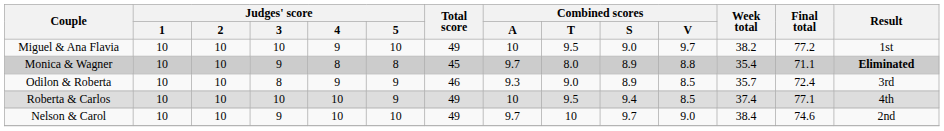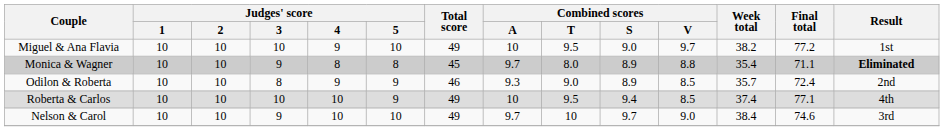 <table class="wikitable" style="font-size:100%; line-height:16px; text-align:center" width="100%">
 <tr>
 <th rowspan=2 width="11.00%">Couple</th>
 <th colspan=5 width="25.00%">Judges' score</th>
 <th rowspan=2 width="05.00%">Total<br>score</th>
 <th colspan=4 width="20.00%">Combined scores</th>
 <th rowspan=2 width="05.00%">Week<br>total</th>
 <th rowspan=2 width="05.00%">Final<br>total</th>
 <th rowspan=2 width="09.00%">Result</th>
 </tr>
 <tr>
 <th width="05.00%">1</th>
 <th width="05.00%">2</th>
 <th width="05.00%">3</th>
 <th width="05.00%">4</th>
 <th width="05.00%">5</th>
 <th width="05.00%">A</th>
 <th width="05.00%">T</th>
 <th width="05.00%">S</th>
 <th width="05.00%">V</th>
 </tr>
 <tr>
 <td>Miguel & Ana Flavia</td>
 <td>10</td>
 <td>10</td>
 <td>10</td>
 <td>9</td>
 <td>10</td>
 <td>49</td>
 <td>10</td>
 <td>9.5</td>
 <td>9.0</td>
 <td>9.7</td>
 <td>38.2</td>
 <td>77.2</td>
 <td>1st</td>
 </tr>
 <tr bgcolor="CCCCCC">
 <td>Monica & Wagner</td>
 <td>10</td>
 <td>10</td>
 <td>9</td>
 <td>8</td>
 <td>8</td>
 <td>45</td>
 <td>9.7</td>
 <td>8.0</td>
 <td>8.9</td>
 <td>8.8</td>
 <td>35.4</td>
 <td>71.1</td>
 <td><strong>Eliminated</strong></td>
 </tr>
 <tr>
 <td>Odilon & Roberta</td>
 <td>10</td>
 <td>10</td>
 <td>8</td>
 <td>9</td>
 <td>9</td>
 <td>46</td>
 <td>9.3</td>
 <td>9.0</td>
 <td>8.9</td>
 <td>8.5</td>
 <td>35.7</td>
 <td>72.4</td>
-<td>3rd</td>
+<td>2nd</td>
 </tr>
 <tr bgcolor="DDDDDD">
 <td>Roberta & Carlos</td>
 <td>10</td>
 <td>10</td>
 <td>10</td>
 <td>10</td>
 <td>9</td>
 <td>49</td>
 <td>10</td>
 <td>9.5</td>
 <td>9.4</td>
 <td>8.5</td>
 <td>37.4</td>
 <td>77.1</td>
 <td>4th</td>
 </tr>
 <tr>
 <td>Nelson & Carol</td>
 <td>10</td>
 <td>10</td>
 <td>9</td>
 <td>10</td>
 <td>10</td>
 <td>49</td>
 <td>9.7</td>
 <td>10</td>
 <td>9.7</td>
 <td>9.0</td>
 <td>38.4</td>
 <td>74.6</td>
-<td>2nd</td>
+<td>3rd</td>
 </tr>
 <tr>
 </tr>
 </table>
